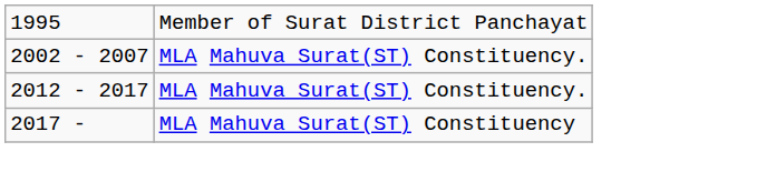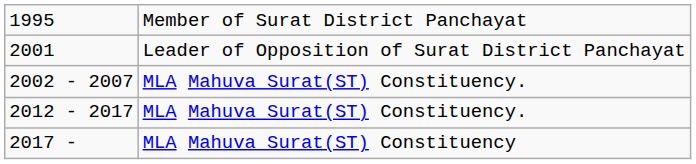 <table class="wikitable">
 <tr>
 <td>1995</td>
 <td>Member of Surat District Panchayat</td>
+</tr>
+<tr>
+<td>2001</td>
+<td>Leader of Opposition of Surat District Panchayat</td>
 </tr>
 <tr>
 <td>2002 - 2007</td>
 <td><a href='#'>MLA</a> <a href='#'>Mahuva Surat(ST)</a> Constituency.</td>
 </tr>
 <tr>
 <td>2012 - 2017</td>
 <td><a href='#'>MLA</a> <a href='#'>Mahuva Surat(ST)</a> Constituency.</td>
 </tr>
 <tr>
 <td>2017 -</td>
 <td><a href='#'>MLA</a> <a href='#'>Mahuva Surat(ST)</a> Constituency</td>
 </tr>
 </table>
